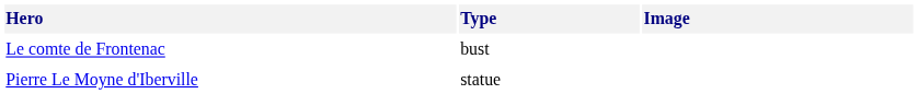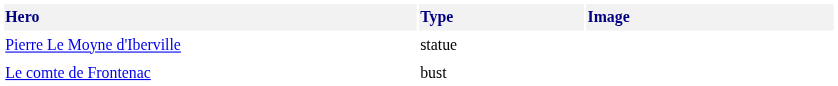 <table style="font-size:90%;width:60%;border:2px;text-align:left;line-height:150%;">
 <tr>
 <th style="background: #f2f2f2; color: #000080" width="50%">Hero</th>
 <th style="background: #f2f2f2; color: #000080" width="20%">Type</th>
 <th style="background: #f2f2f2; color: #000080" width="30%">Image</th>
 </tr>
 <tr>
+<td><a href='#'>Pierre Le Moyne d'Iberville</a></td>
+<td>statue</td>
+<td></td>
+</tr>
+<tr>
 <td><a href='#'>Le comte de Frontenac</a></td>
 <td>bust</td>
 <td></td>
 </tr>
 <tr>
-<td><a href='#'>Pierre Le Moyne d'Iberville</a></td>
-<td>statue</td>
-<td></td>
-</tr>
-<tr>
 </tr>
 </table>
